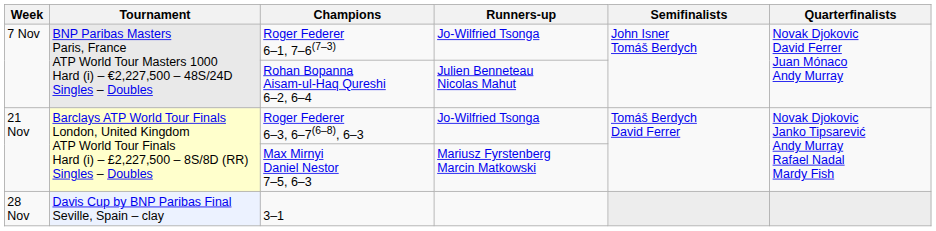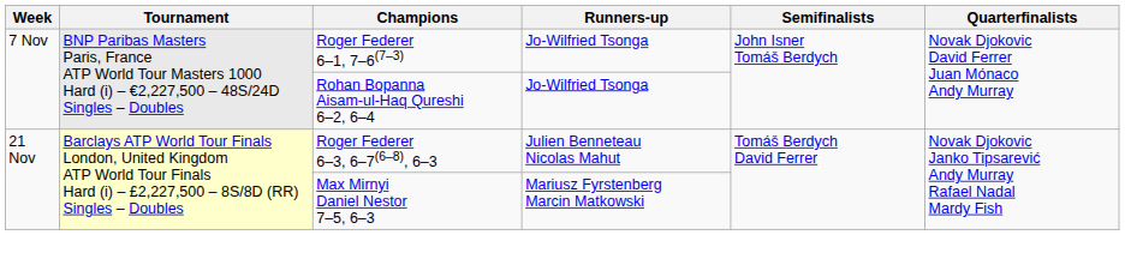 <table class=wikitable style=font-size:95%>
 <tr>
 <th style="width:48px;">Week</th>
 <th style="width:250px;">Tournament</th>
 <th style="width:205px;">Champions</th>
 <th style="width:205px;">Runners-up</th>
 <th style="width:190px;">Semifinalists</th>
 <th style="width:190px;">Quarterfinalists</th>
 </tr>
 <tr valign=top>
 <td rowspan=2>7 Nov</td>
 <td bgcolor=#E9E9E9 rowspan=2><a href='#'>BNP Paribas Masters</a><br> Paris, France<br>ATP World Tour Masters 1000<br>Hard (i) – €2,227,500 – 48S/24D<br><a href='#'>Singles</a> – <a href='#'>Doubles</a></td>
 <td> <a href='#'>Roger Federer</a><br>6–1, 7–6<sup>(7–3)</sup></td>
 <td> <a href='#'>Jo-Wilfried Tsonga</a></td>
 <td rowspan=2> <a href='#'>John Isner</a><br> <a href='#'>Tomáš Berdych</a></td>
 <td rowspan=2> <a href='#'>Novak Djokovic</a><br> <a href='#'>David Ferrer</a><br> <a href='#'>Juan Mónaco</a><br> <a href='#'>Andy Murray</a></td>
 </tr>
 <tr valign=top>
 <td> <a href='#'>Rohan Bopanna</a><br> <a href='#'>Aisam-ul-Haq Qureshi</a><br>6–2, 6–4</td>
-<td> <a href='#'>Julien Benneteau</a><br> <a href='#'>Nicolas Mahut</a></td>
+<td> <a href='#'>Jo-Wilfried Tsonga</a></td>
 </tr>
 <tr valign=top>
 <td rowspan=2>21 Nov</td>
 <td bgcolor=#ffffcc rowspan=2><a href='#'>Barclays ATP World Tour Finals</a><br> London, United Kingdom<br>ATP World Tour Finals<br>Hard (i) – £2,227,500 – 8S/8D (RR)<br><a href='#'>Singles</a> – <a href='#'>Doubles</a></td>
 <td> <a href='#'>Roger Federer</a><br>6–3, 6–7<sup>(6–8)</sup>, 6–3</td>
-<td> <a href='#'>Jo-Wilfried Tsonga</a></td>
+<td> <a href='#'>Julien Benneteau</a><br> <a href='#'>Nicolas Mahut</a></td>
 <td rowspan=2> <a href='#'>Tomáš Berdych</a><br> <a href='#'>David Ferrer</a></td>
 <td rowspan=2> <a href='#'>Novak Djokovic</a><br> <a href='#'>Janko Tipsarević</a><br> <a href='#'>Andy Murray</a> <br> <a href='#'>Rafael Nadal</a><br> <a href='#'>Mardy Fish</a></td>
 </tr>
 <tr valign=top>
 <td> <a href='#'>Max Mirnyi</a><br> <a href='#'>Daniel Nestor</a><br>7–5, 6–3</td>
 <td> <a href='#'>Mariusz Fyrstenberg</a><br> <a href='#'>Marcin Matkowski</a></td>
 </tr>
-<tr valign=top>
-<td>28 Nov</td>
-<td bgcolor=#ECF2FF><a href='#'>Davis Cup by BNP Paribas Final</a><br> Seville, Spain – clay</td>
-<td><br>3–1</td>
-<td></td>
-<td bgcolor=#ededed></td>
-<td bgcolor=#ededed></td>
-</tr>
 </table>
